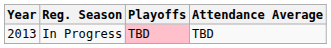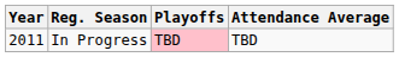 <table class="wikitable">
 <tr>
 <th>Year</th>
 <th>Reg. Season</th>
 <th>Playoffs</th>
 <th>Attendance Average</th>
 </tr>
 <tr>
-<td>2013</td>
+<td>2011</td>
 <td>In Progress</td>
 <td style="background: pink;">TBD</td>
 <td>TBD</td>
 </tr>
 <tr>
 </tr>
 </table>
